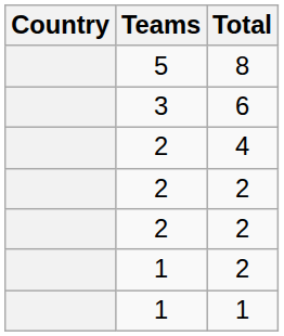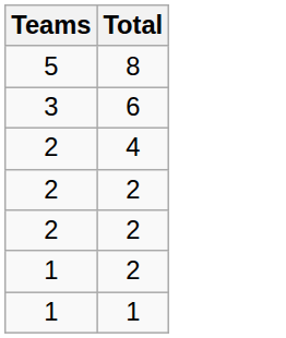 <table class="sortable plainrowheaders wikitable">
 <tr>
-<th scope="col">Country</th>
 <th scope="col">Teams</th>
 <th scope="col">Total</th>
 </tr>
 <tr>
-<th scope="row"></th>
 <td style="text-align: center">5</td>
 <td style="text-align: center">8</td>
 </tr>
 <tr>
-<th scope="row"></th>
 <td style="text-align: center">3</td>
 <td style="text-align: center">6</td>
 </tr>
 <tr>
-<th scope="row"></th>
 <td style="text-align: center">2</td>
 <td style="text-align: center">4</td>
 </tr>
 <tr>
-<th scope="row"></th>
 <td style="text-align: center">2</td>
 <td style="text-align: center">2</td>
 </tr>
 <tr>
-<th scope="row"></th>
 <td style="text-align: center">2</td>
 <td style="text-align: center">2</td>
 </tr>
 <tr>
-<th scope="row"></th>
 <td style="text-align: center">1</td>
 <td style="text-align: center">2</td>
 </tr>
 <tr>
-<th scope="row"></th>
 <td style="text-align: center">1</td>
 <td style="text-align: center">1</td>
 </tr>
 </table>
